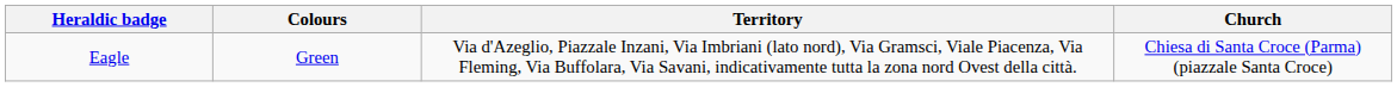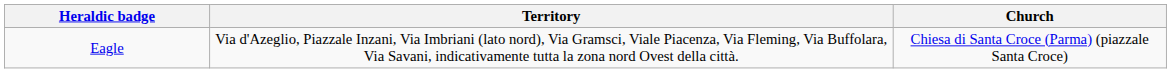 <table class="wikitable" width=100% style="text-align: center;">
 <tr>
 <th width=15%><a href='#'>Heraldic badge</a></th>
-<th width=15%>Colours</th>
 <th width=50%>Territory</th>
 <th width=20%>Church</th>
 </tr>
 <tr>
 <td><a href='#'>Eagle</a></td>
-<td><a href='#'>Green</a></td>
 <td>Via d'Azeglio, Piazzale Inzani, Via Imbriani (lato nord), Via Gramsci, Viale Piacenza, Via Fleming, Via Buffolara, Via Savani, indicativamente tutta la zona nord Ovest della città.</td>
 <td><a href='#'>Chiesa di Santa Croce (Parma)</a> (piazzale Santa Croce)</td>
 </tr>
 </table>
